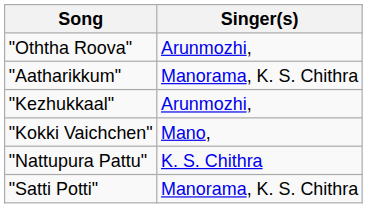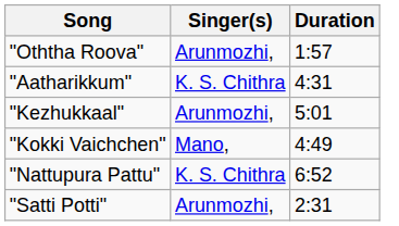 <table class="wikitable" style="font-size:95%;">
 <tr>
 <th>Song</th>
 <th>Singer(s)</th>
+<th>Duration</th>
 </tr>
 <tr>
 <td>"Oththa Roova"</td>
 <td><a href='#'>Arunmozhi</a>, </td>
+<td>1:57</td>
 </tr>
 <tr>
 <td>"Aatharikkum"</td>
-<td><a href='#'>Manorama</a>, K. S. Chithra</td>
+<td><a href='#'>K. S. Chithra</a></td>
+<td>4:31</td>
 </tr>
 <tr>
 <td>"Kezhukkaal"</td>
 <td><a href='#'>Arunmozhi</a>, </td>
+<td>5:01</td>
 </tr>
 <tr>
 <td>"Kokki Vaichchen"</td>
 <td><a href='#'>Mano</a>, </td>
+<td>4:49</td>
 </tr>
 <tr>
 <td>"Nattupura Pattu"</td>
 <td><a href='#'>K. S. Chithra</a></td>
+<td>6:52</td>
 </tr>
 <tr>
 <td>"Satti Potti"</td>
-<td><a href='#'>Manorama</a>, K. S. Chithra</td>
+<td><a href='#'>Arunmozhi</a>, </td>
+<td>2:31</td>
 </tr>
 </table>
